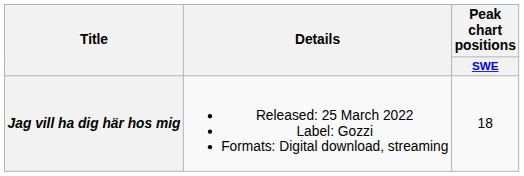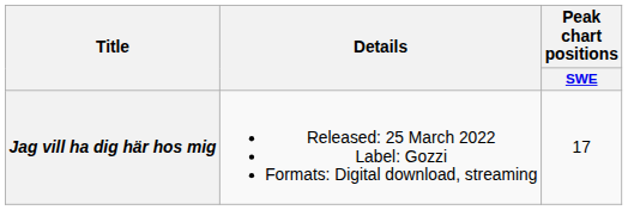 <table class="wikitable plainrowheaders" style="text-align:center;">
 <tr>
 <th scope="col" rowspan="2">Title</th>
 <th scope="col" rowspan="2">Details</th>
 <th scope="col" colspan="1">Peak chart positions</th>
 </tr>
 <tr>
 <th scope="col" style="width:3em;font-size:85%;"><a href='#'>SWE</a><br></th>
 </tr>
 <tr>
 <th scope="row"><em>Jag vill ha dig här hos mig</em><br></th>
 <td><br><ul><li>Released: 25 March 2022</li><li>Label: Gozzi</li><li>Formats: Digital download, streaming</li></ul></td>
-<td>18</td>
+<td>17</td>
 </tr>
 </table>
